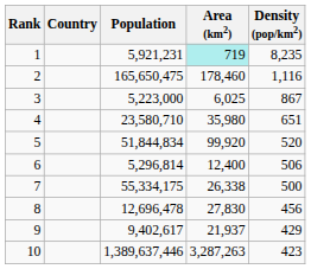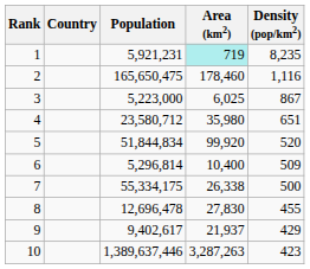 <table class="wikitable sortable" style="text-align:right">
 <tr>
 <th scope="col">Rank</th>
 <th scope="col">Country</th>
 <th scope="col">Population</th>
 <th scope="col">Area<br><small>(km<sup>2</sup>)</small></th>
 <th scope="col">Density<br><small>(pop/km<sup>2</sup>)</small></th>
 </tr>
 <tr>
 <td>1</td>
 <td align=left></td>
 <td>5,921,231</td>
 <td style="background: paleturquoise;">719</td>
 <td>8,235</td>
 </tr>
 <tr>
 <td>2</td>
 <td align=left></td>
 <td>165,650,475</td>
 <td>178,460</td>
 <td>1,116</td>
 </tr>
 <tr>
 <td>3</td>
 <td align=left><br></td>
 <td>5,223,000</td>
 <td>6,025</td>
 <td>867</td>
 </tr>
 <tr>
 <td>4</td>
 <td align="left"></td>
-<td>23,580,710</td>
+<td>23,580,712</td>
 <td>35,980</td>
 <td>651</td>
 </tr>
 <tr>
 <td>5</td>
 <td align="left"></td>
 <td>51,844,834</td>
 <td>99,920</td>
 <td>520</td>
 </tr>
 <tr>
 <td>6</td>
 <td align="left"></td>
 <td>5,296,814</td>
-<td>12,400</td>
-<td>506</td>
+<td>10,400</td>
+<td>509</td>
 </tr>
 <tr>
 <td>7</td>
 <td align="left"></td>
 <td>55,334,175</td>
 <td>26,338</td>
 <td>500</td>
 </tr>
 <tr>
 <td>8</td>
 <td align="left"></td>
 <td>12,696,478</td>
 <td>27,830</td>
-<td>456</td>
+<td>455</td>
 </tr>
 <tr>
 <td>9</td>
 <td align="left"></td>
 <td>9,402,617</td>
 <td>21,937</td>
 <td>429</td>
 </tr>
 <tr>
 <td>10</td>
 <td align="left"></td>
 <td>1,389,637,446</td>
 <td>3,287,263</td>
 <td>423</td>
 </tr>
 </table>
